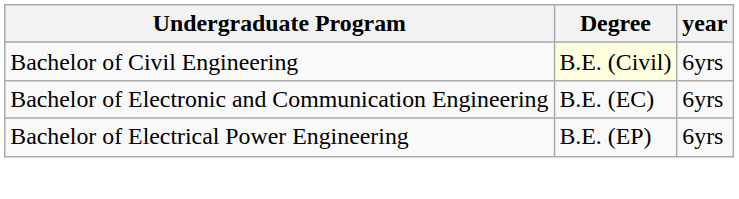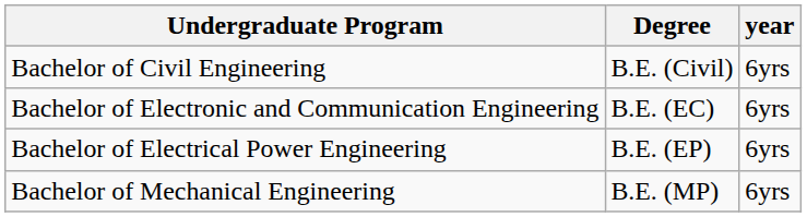 <table class="wikitable">
 <tr>
 <th>Undergraduate Program</th>
 <th>Degree</th>
 <th>year</th>
 </tr>
 <tr>
 <td>Bachelor of Civil Engineering</td>
-<td style="background: lightyellow;">B.E. (Civil)</td>
+<td>B.E. (Civil)</td>
 <td>6yrs</td>
 </tr>
 <tr>
 <td>Bachelor of Electronic and Communication Engineering</td>
 <td>B.E. (EC)</td>
 <td>6yrs</td>
 </tr>
 <tr>
 <td>Bachelor of Electrical Power Engineering</td>
 <td>B.E. (EP)</td>
 <td>6yrs</td>
 </tr>
+<tr>
+<td>Bachelor of Mechanical Engineering</td>
+<td>B.E. (MP)</td>
+<td>6yrs</td>
+</tr>
 </table>
